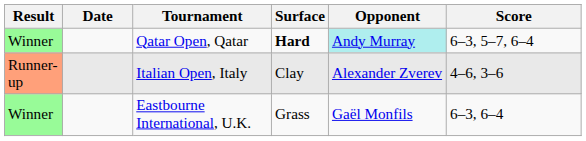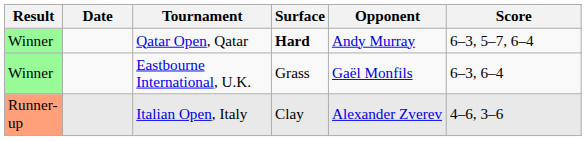 <table class="sortable wikitable">
 <tr>
 <th width=55>Result</th>
 <th width=90>Date</th>
 <th width=175>Tournament</th>
 <th>Surface</th>
 <th width=150>Opponent</th>
 <th width=200>Score</th>
 </tr>
 <tr>
 <td bgcolor=98FB98>Winner</td>
 <td></td>
 <td><a href='#'>Qatar Open</a>, Qatar</td>
 <td><strong>Hard</strong></td>
-<td style="background: paleturquoise;"> <a href='#'>Andy Murray</a></td>
+<td> <a href='#'>Andy Murray</a></td>
 <td>6–3, 5–7, 6–4</td>
+</tr>
+<tr>
+<td bgcolor=98FB98>Winner</td>
+<td></td>
+<td><a href='#'>Eastbourne International</a>, U.K.</td>
+<td>Grass</td>
+<td> <a href='#'>Gaël Monfils</a></td>
+<td>6–3, 6–4</td>
 </tr>
 <tr bgcolor=#E9E9E9>
 <td bgcolor=FFA07A>Runner-up</td>
 <td></td>
 <td><a href='#'>Italian Open</a>, Italy</td>
 <td>Clay</td>
 <td> <a href='#'>Alexander Zverev</a></td>
 <td>4–6, 3–6</td>
 </tr>
-<tr>
-<td bgcolor=98FB98>Winner</td>
-<td></td>
-<td><a href='#'>Eastbourne International</a>, U.K.</td>
-<td>Grass</td>
-<td> <a href='#'>Gaël Monfils</a></td>
-<td>6–3, 6–4</td>
-</tr>
 </table>
